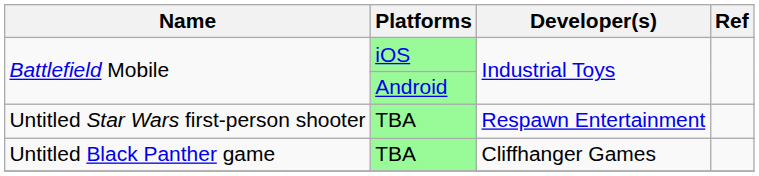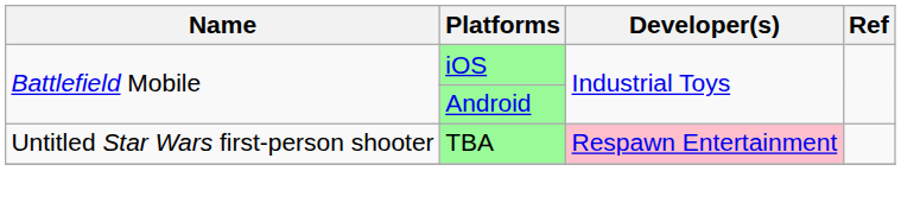 <table class="wikitable sortable">
 <tr>
 <th>Name</th>
 <th>Platforms</th>
 <th>Developer(s)</th>
 <th>Ref</th>
 </tr>
 <tr>
 <td rowspan=2><em><a href='#'>Battlefield</a></em> Mobile</td>
 <td bgcolor=palegreen><a href='#'>iOS</a></td>
 <td rowspan=2><a href='#'>Industrial Toys</a></td>
 <td rowspan=2 align=center></td>
 </tr>
 <tr>
 <td bgcolor=palegreen><a href='#'>Android</a></td>
 </tr>
 <tr>
 <td>Untitled <em>Star Wars</em> first-person shooter</td>
 <td bgcolor=palegreen>TBA</td>
-<td><a href='#'>Respawn Entertainment</a></td>
-<td align=center></td>
-</tr>
-<tr>
-<td>Untitled <a href='#'>Black Panther</a> game</td>
-<td bgcolor=palegreen>TBA</td>
-<td>Cliffhanger Games</td>
+<td style="background: pink;"><a href='#'>Respawn Entertainment</a></td>
 <td align=center></td>
 </tr>
 <tr>
 </tr>
 </table>
